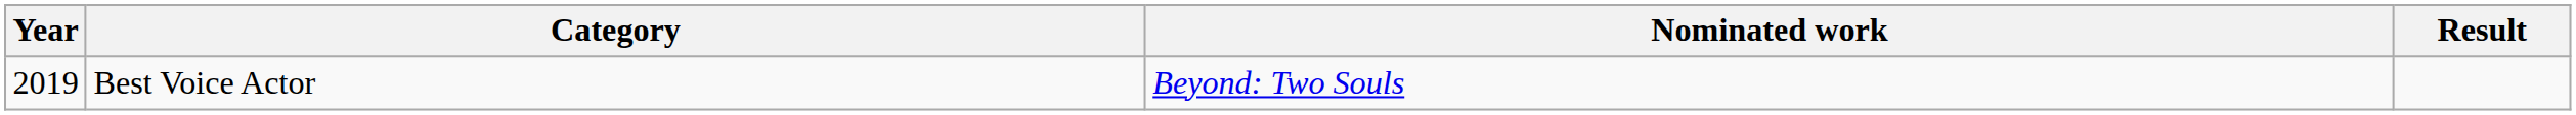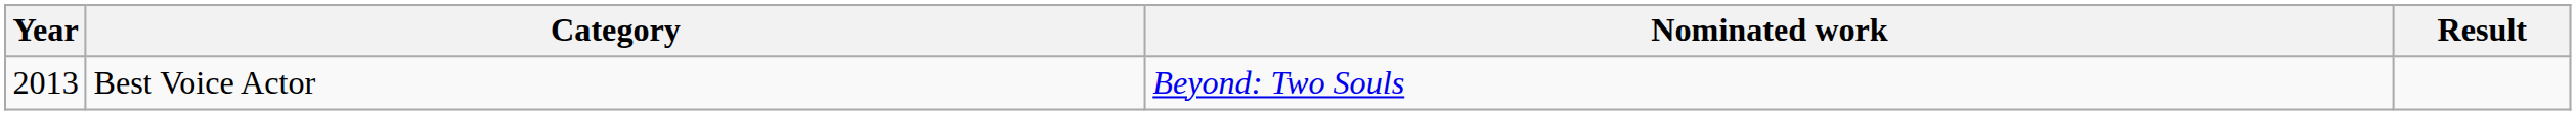 <table class=wikitable>
 <tr>
 <th scope="col" style="width:1em;">Year</th>
 <th scope="col" style="width:33em;">Category</th>
 <th scope="col" style="width:39em;">Nominated work</th>
 <th scope="col" style="width:5em;">Result</th>
 </tr>
 <tr>
-<td>2019</td>
+<td>2013</td>
 <td>Best Voice Actor</td>
 <td><em><a href='#'>Beyond: Two Souls</a></em></td>
 <td></td>
 </tr>
 </table>
